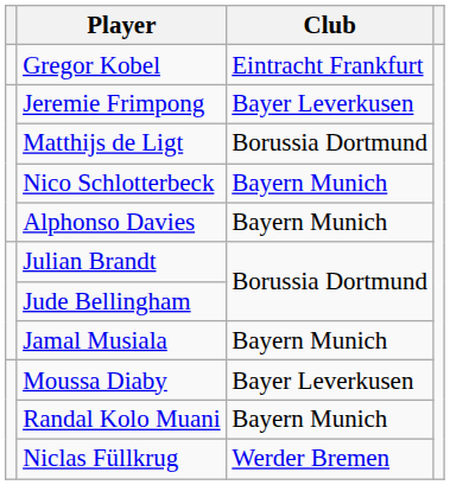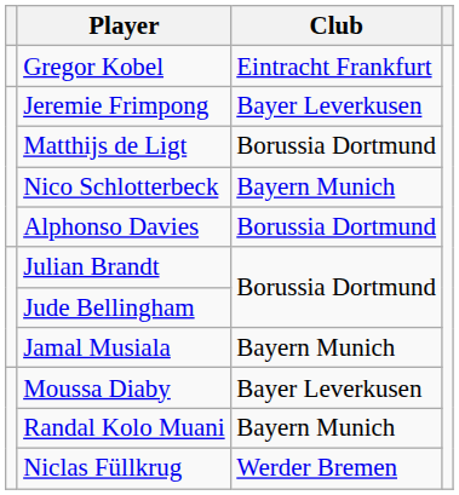 <table class="wikitable" style="text-align:center">
 <tr>
 <th></th>
 <th>Player</th>
 <th>Club</th>
 <th></th>
 </tr>
 <tr>
 <td></td>
 <td align=left> <a href='#'>Gregor Kobel</a></td>
 <td align=left><a href='#'>Eintracht Frankfurt</a></td>
 <td rowspan=11></td>
 </tr>
 <tr>
 <td rowspan=4></td>
 <td align=left> <a href='#'>Jeremie Frimpong</a></td>
 <td align=left><a href='#'>Bayer Leverkusen</a></td>
 </tr>
 <tr>
 <td align=left> <a href='#'>Matthijs de Ligt</a></td>
 <td align=left>Borussia Dortmund</td>
 </tr>
 <tr>
 <td align=left> <a href='#'>Nico Schlotterbeck</a></td>
 <td align=left><a href='#'>Bayern Munich</a></td>
 </tr>
 <tr>
 <td align=left> <a href='#'>Alphonso Davies</a></td>
-<td align=left>Bayern Munich</td>
+<td align=left><a href='#'>Borussia Dortmund</a></td>
 </tr>
 <tr>
 <td rowspan=3></td>
 <td align=left> <a href='#'>Julian Brandt</a></td>
 <td align=left rowspan=2>Borussia Dortmund</td>
 </tr>
 <tr>
 <td align=left> <a href='#'>Jude Bellingham</a></td>
 </tr>
 <tr>
 <td align=left> <a href='#'>Jamal Musiala</a></td>
 <td align=left>Bayern Munich</td>
 </tr>
 <tr>
 <td rowspan=3></td>
 <td align=left> <a href='#'>Moussa Diaby</a></td>
 <td align=left>Bayer Leverkusen</td>
 </tr>
 <tr>
 <td align=left> <a href='#'>Randal Kolo Muani</a></td>
 <td align=left>Bayern Munich</td>
 </tr>
 <tr>
 <td align=left> <a href='#'>Niclas Füllkrug</a></td>
 <td align=left><a href='#'>Werder Bremen</a></td>
 </tr>
 </table>
